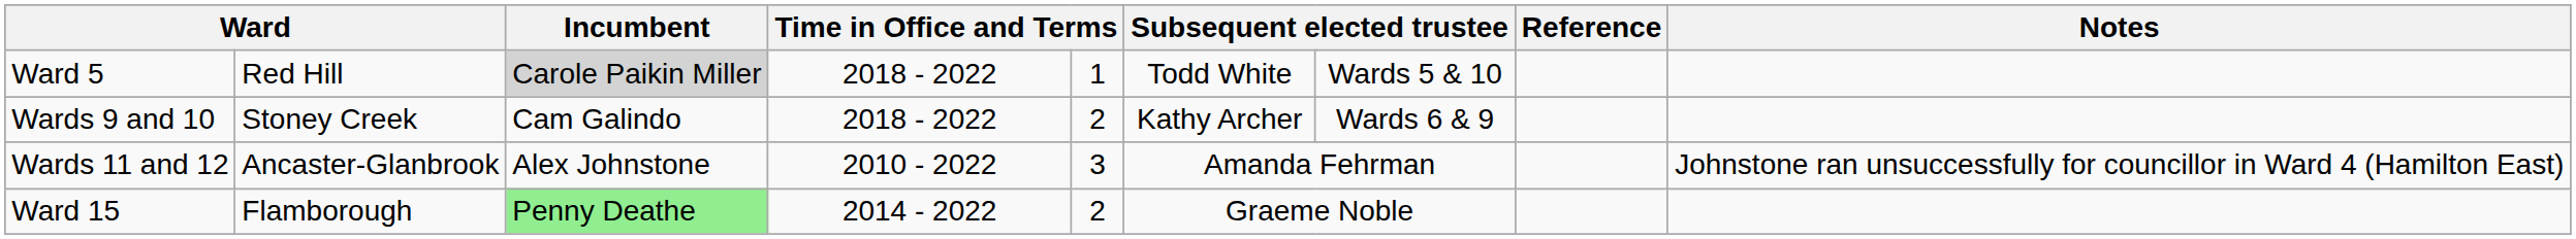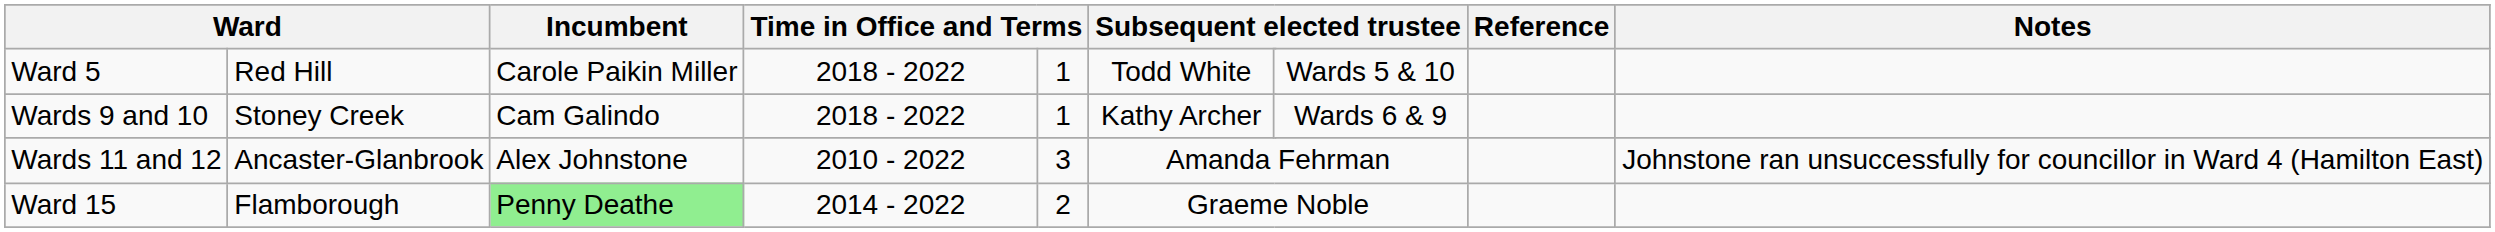 <table class="wikitable">
 <tr>
 <th colspan="2">Ward</th>
 <th>Incumbent</th>
 <th colspan="2">Time in Office and Terms</th>
 <th colspan="4">Subsequent elected trustee</th>
 <th>Reference</th>
 <th>Notes</th>
 </tr>
 <tr>
 <td>Ward 5</td>
 <td>Red Hill</td>
-<td style="background: lightgrey;">Carole Paikin Miller</td>
+<td>Carole Paikin Miller</td>
 <td style="text-align:center;">2018 - 2022</td>
 <td style="text-align:center;">1</td>
 <td colspan="2"; style="text-align:center;">Todd White</td>
 <td colspan="2"; style="text-align:center;">Wards 5 & 10</td>
 <td style="text-align:center;"></td>
 <td></td>
 </tr>
 <tr>
 <td>Wards 9 and 10</td>
 <td>Stoney Creek</td>
 <td>Cam Galindo</td>
 <td style="text-align:center;">2018 - 2022</td>
-<td style="text-align:center;">2</td>
+<td style="text-align:center;">1</td>
 <td colspan="2"; style="text-align:center;">Kathy Archer</td>
 <td colspan="2"; style="text-align:center;">Wards 6 & 9</td>
 <td style="text-align:center;"></td>
 <td></td>
 </tr>
 <tr>
 <td>Wards 11 and 12</td>
 <td>Ancaster-Glanbrook</td>
 <td>Alex Johnstone</td>
 <td style="text-align:center;">2010 - 2022</td>
 <td style="text-align:center;">3</td>
 <td colspan="4"; style="text-align:center;">Amanda Fehrman</td>
 <td style="text-align:center;"></td>
 <td>Johnstone ran unsuccessfully for councillor in Ward 4 (Hamilton East)</td>
 </tr>
 <tr>
 <td>Ward 15</td>
 <td>Flamborough</td>
 <td style="background: lightgreen;">Penny Deathe</td>
 <td style="text-align:center;">2014 - 2022</td>
 <td style="text-align:center;">2</td>
 <td colspan="4"; style="text-align:center;">Graeme Noble</td>
 <td style="text-align:center;"></td>
 <td></td>
 </tr>
 </table>
